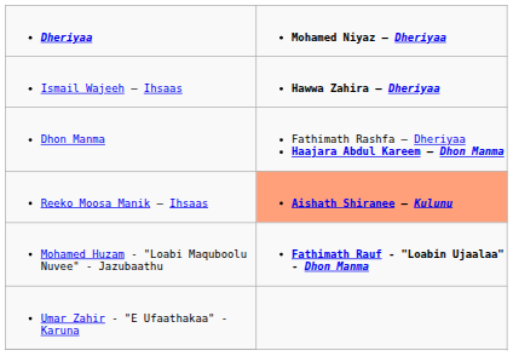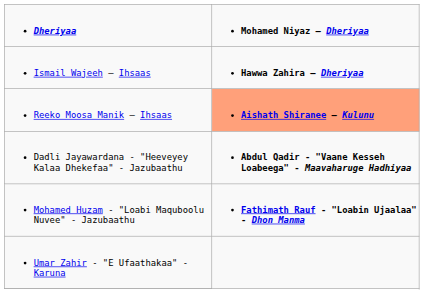 <table class=wikitable>
 <tr>
 <td style="vertical-align:top; width:50%;"><br><ul><li><strong><em><a href='#'>Dheriyaa</a></em></strong></li></ul></td>
 <td style="vertical-align:top; width:50%;"><br><ul><li><strong>Mohamed Niyaz – <em><a href='#'>Dheriyaa</a><strong><em></li></ul></td>
 </tr>
 <tr>
 <td style="vertical-align:top; width:50%;"><br><ul><li></strong><a href='#'>Ismail Wajeeh</a> – </em><a href='#'>Ihsaas</a></em></strong></li></ul></td>
 <td style="vertical-align:top; width:50%;"><br><ul><li><strong>Hawwa Zahira – <em><a href='#'>Dheriyaa</a><strong><em></li></ul></td>
 </tr>
 <tr>
-<td style="vertical-align:top; width:50%;"><br><ul><li></em></strong><a href='#'>Dhon Manma</a><strong><em></li></ul></td>
-<td style="vertical-align:top; width:50%;"><br><ul><li></strong>Fathimath Rashfa – </em><a href='#'>Dheriyaa</a></em></strong></li><li><strong><a href='#'>Haajara Abdul Kareem</a> – <em><a href='#'>Dhon Manma</a><strong><em></li></ul></td>
+<td style="vertical-align:top; width:50%;"><br><ul><li></strong><a href='#'>Reeko Moosa Manik</a> – </em><a href='#'>Ihsaas</a></em></strong></li></ul></td>
+<td style="background: lightsalmon; vertical-align:top; width:50%;"><br><ul><li><strong><a href='#'>Aishath Shiranee</a> – <em><a href='#'>Kulunu</a><strong><em></li></ul></td>
 </tr>
 <tr>
-<td style="vertical-align:top; width:50%;"><br><ul><li></strong><a href='#'>Reeko Moosa Manik</a> – </em><a href='#'>Ihsaas</a></em></strong></li></ul></td>
-<td style="background: lightsalmon; vertical-align:top; width:50%;"><br><ul><li><strong><a href='#'>Aishath Shiranee</a> – <em><a href='#'>Kulunu</a><strong><em></li></ul></td>
+<td style="vertical-align:top; width:50%;"><br><ul><li></strong>Dadli Jayawardana - "Heeveyey Kalaa Dhekefaa" - </em>Jazubaathu</em></strong></li></ul></td>
+<td style="vertical-align:top; width:50%;"><br><ul><li><strong>Abdul Qadir - "Vaane Kesseh Loabeega" - <em>Maavaharuge Hadhiyaa<strong><em></li></ul></td>
 </tr>
 <tr>
 <td style="vertical-align:top; width:50%;"><br><ul><li></strong><a href='#'>Mohamed Huzam</a> - "Loabi Maquboolu Nuvee" - </em>Jazubaathu</em></strong></li></ul></td>
 <td style="vertical-align:top; width:50%;"><br><ul><li><strong><a href='#'>Fathimath Rauf</a> - "Loabin Ujaalaa" - <em><a href='#'>Dhon Manma</a><strong><em></li></ul></td>
 </tr>
 <tr>
 <td style="vertical-align:top; width:50%;"><br><ul><li></strong><a href='#'>Umar Zahir</a> - "E Ufaathakaa" - </em><a href='#'>Karuna</a></em></strong></li></ul></td>
 </tr>
 <tr>
 </tr>
 </table>
